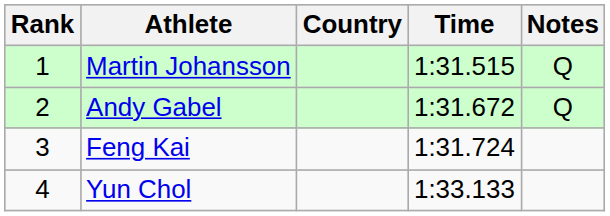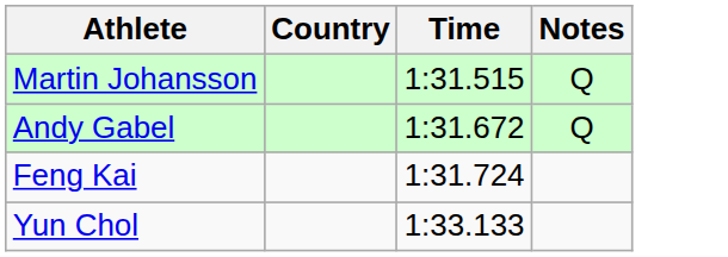 <table class="wikitable" style="text-align:center">
 <tr>
-<th>Rank</th>
 <th>Athlete</th>
 <th>Country</th>
 <th>Time</th>
 <th>Notes</th>
 </tr>
 <tr bgcolor=ccffcc>
-<td>1</td>
 <td align=left><a href='#'>Martin Johansson</a></td>
 <td align=left></td>
 <td>1:31.515</td>
 <td>Q</td>
 </tr>
 <tr bgcolor=ccffcc>
-<td>2</td>
 <td align=left><a href='#'>Andy Gabel</a></td>
 <td align=left></td>
 <td>1:31.672</td>
 <td>Q</td>
 </tr>
 <tr>
-<td>3</td>
 <td align=left><a href='#'>Feng Kai</a></td>
 <td align=left></td>
 <td>1:31.724</td>
 <td></td>
 </tr>
 <tr>
-<td>4</td>
 <td align=left><a href='#'>Yun Chol</a></td>
 <td align=left></td>
 <td>1:33.133</td>
 <td></td>
 </tr>
 </table>
